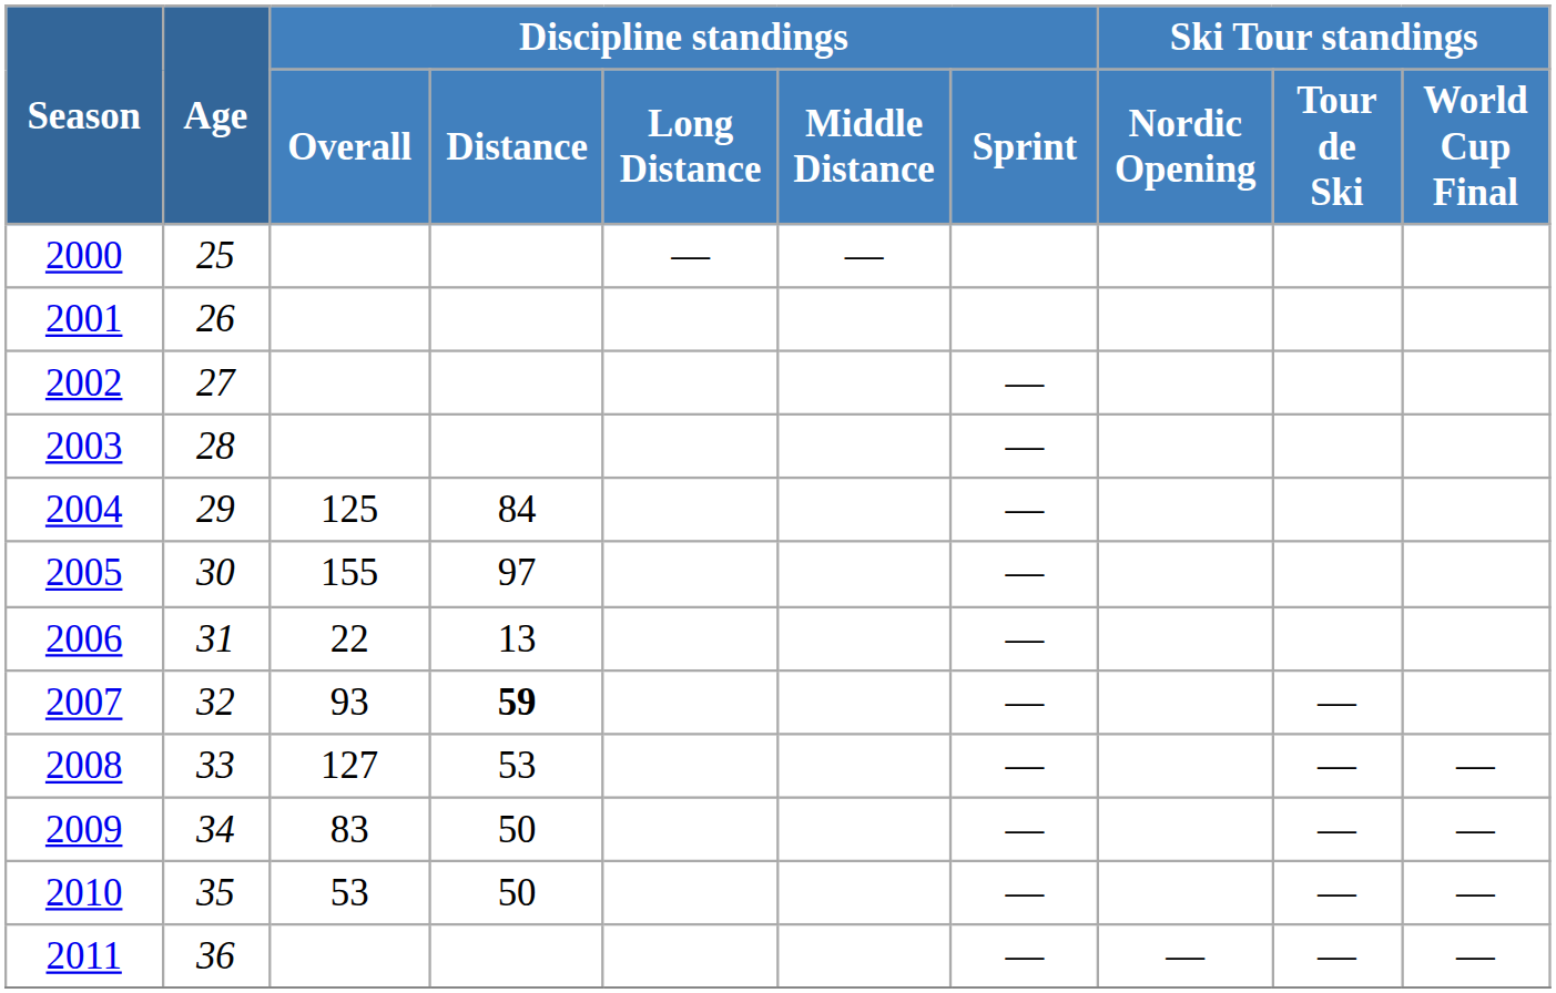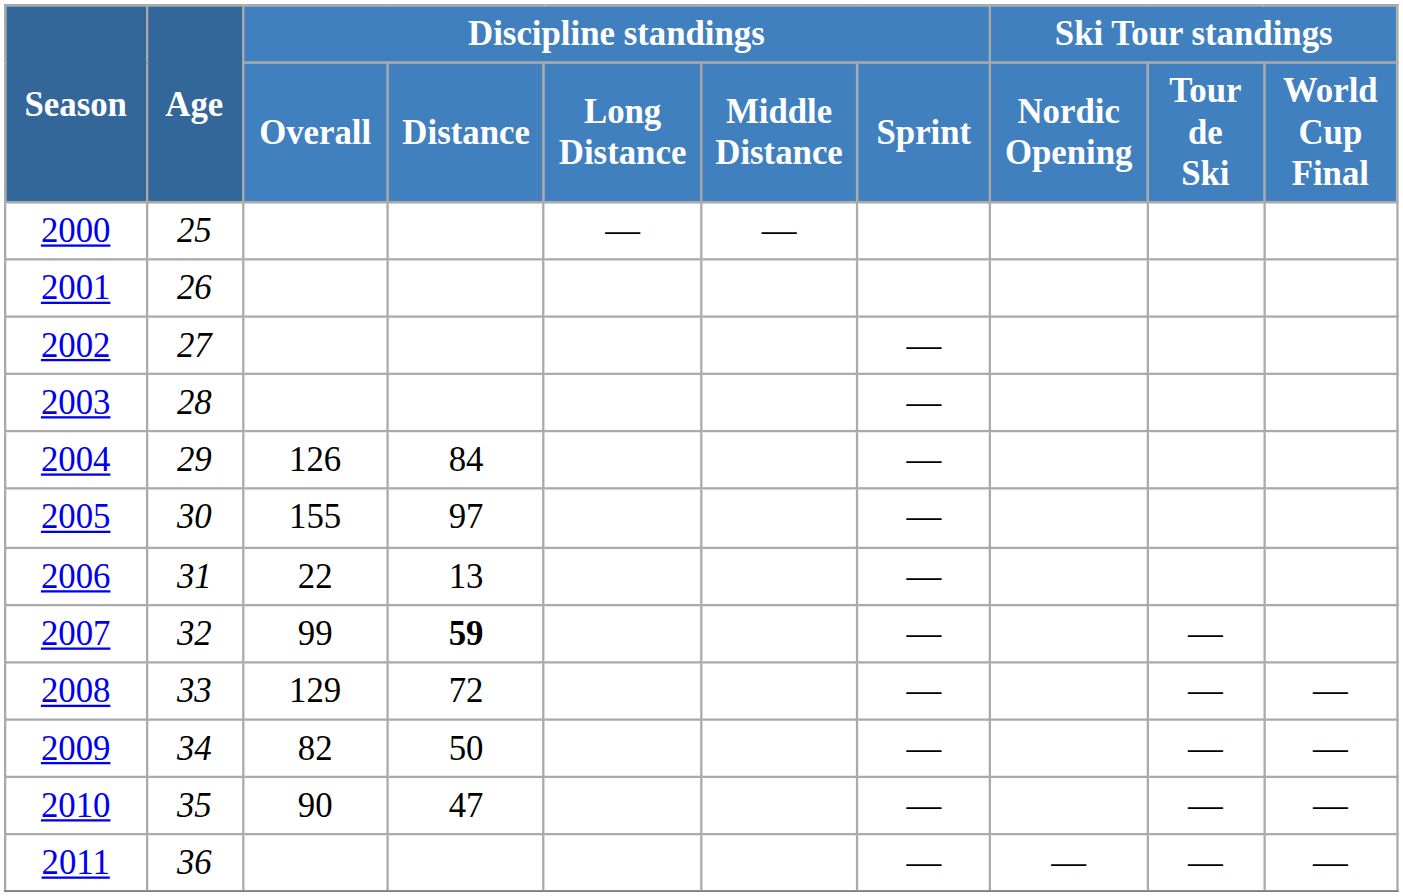 <table class="wikitable" style="font-size:95%; text-align:center; border:grey solid 1px; border-collapse:collapse; background:#ffffff;">
 <tr>
 <th style="background-color:#369; color:white; width:60px;" rowspan="2"> Season </th>
 <th style="background-color:#369; color:white; width:40px;" rowspan="2"> Age </th>
 <th style="background-color:#4180be; color:white;" colspan="5">Discipline standings</th>
 <th style="background-color:#4180be; color:white;" colspan="3">Ski Tour standings</th>
 </tr>
 <tr>
 <th style="background-color:#4180be; color:white; width:75px;">Overall</th>
 <th style="background-color:#4180be; color:white; width:75px;">Distance</th>
 <th style="background-color:#4180be; color:white; width:75px;">Long Distance</th>
 <th style="background-color:#4180be; color:white; width:75px;">Middle Distance</th>
 <th style="background-color:#4180be; color:white; width:75px;">Sprint</th>
 <th style="background-color:#4180be; color:white; width:75px;">Nordic<br>Opening</th>
 <th style="background-color:#4180be; color:white; width:75px;">Tour de<br>Ski</th>
 <th style="background-color:#4180be; color:white; width:75px;">World Cup<br>Final</th>
 </tr>
 <tr>
 <td><a href='#'>2000</a></td>
 <td><em>25</em></td>
 <td></td>
 <td></td>
 <td>—</td>
 <td>—</td>
 <td></td>
 <td></td>
 <td></td>
 <td></td>
 </tr>
 <tr>
 <td><a href='#'>2001</a></td>
 <td><em>26</em></td>
 <td></td>
 <td></td>
 <td></td>
 <td></td>
 <td></td>
 <td></td>
 <td></td>
 <td></td>
 </tr>
 <tr>
 <td><a href='#'>2002</a></td>
 <td><em>27</em></td>
 <td></td>
 <td></td>
 <td></td>
 <td></td>
 <td>—</td>
 <td></td>
 <td></td>
 <td></td>
 </tr>
 <tr>
 <td><a href='#'>2003</a></td>
 <td><em>28</em></td>
 <td></td>
 <td></td>
 <td></td>
 <td></td>
 <td>—</td>
 <td></td>
 <td></td>
 <td></td>
 </tr>
 <tr>
 <td><a href='#'>2004</a></td>
 <td><em>29</em></td>
-<td>125</td>
+<td>126</td>
 <td>84</td>
 <td></td>
 <td></td>
 <td>—</td>
 <td></td>
 <td></td>
 <td></td>
 </tr>
 <tr>
 <td><a href='#'>2005</a></td>
 <td><em>30</em></td>
 <td>155</td>
 <td>97</td>
 <td></td>
 <td></td>
 <td>—</td>
 <td></td>
 <td></td>
 <td></td>
 </tr>
 <tr>
 <td><a href='#'>2006</a></td>
 <td><em>31</em></td>
 <td>22</td>
 <td>13</td>
 <td></td>
 <td></td>
 <td>—</td>
 <td></td>
 <td></td>
 <td></td>
 </tr>
 <tr>
 <td><a href='#'>2007</a></td>
 <td><em>32</em></td>
-<td>93</td>
+<td>99</td>
 <td><strong>59</strong></td>
 <td></td>
 <td></td>
 <td>—</td>
 <td></td>
 <td>—</td>
 <td></td>
 </tr>
 <tr>
 <td><a href='#'>2008</a></td>
 <td><em>33</em></td>
-<td>127</td>
-<td>53</td>
+<td>129</td>
+<td>72</td>
 <td></td>
 <td></td>
 <td>—</td>
 <td></td>
 <td>—</td>
 <td>—</td>
 </tr>
 <tr>
 <td><a href='#'>2009</a></td>
 <td><em>34</em></td>
-<td>83</td>
+<td>82</td>
 <td>50</td>
 <td></td>
 <td></td>
 <td>—</td>
 <td></td>
 <td>—</td>
 <td>—</td>
 </tr>
 <tr>
 <td><a href='#'>2010</a></td>
 <td><em>35</em></td>
-<td>53</td>
-<td>50</td>
+<td>90</td>
+<td>47</td>
 <td></td>
 <td></td>
 <td>—</td>
 <td></td>
 <td>—</td>
 <td>—</td>
 </tr>
 <tr>
 <td><a href='#'>2011</a></td>
 <td><em>36</em></td>
 <td></td>
 <td></td>
 <td></td>
 <td></td>
 <td>—</td>
 <td>—</td>
 <td>—</td>
 <td>—</td>
 </tr>
 <tr>
 </tr>
 </table>
